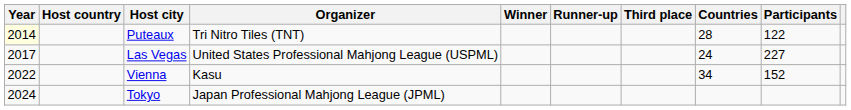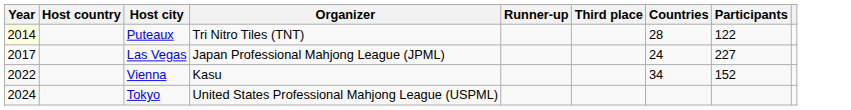 <table class="wikitable" style="font-size:85%;">
 <tr>
 <th>Year</th>
 <th>Host country</th>
 <th>Host city</th>
 <th>Organizer</th>
-<th>Winner</th>
 <th>Runner-up</th>
 <th>Third place</th>
 <th>Countries</th>
 <th>Participants</th>
 <th></th>
 </tr>
 <tr>
 <td style="background: lightyellow;">2014</td>
 <td></td>
 <td><a href='#'>Puteaux</a></td>
 <td>Tri Nitro Tiles (TNT)</td>
 <td></td>
 <td></td>
-<td></td>
 <td>28</td>
 <td>122</td>
 <td></td>
 </tr>
 <tr>
 <td>2017</td>
 <td></td>
 <td><a href='#'>Las Vegas</a></td>
-<td>United States Professional Mahjong League (USPML)</td>
-<td></td>
+<td>Japan Professional Mahjong League (JPML)</td>
 <td></td>
 <td></td>
 <td>24</td>
 <td>227</td>
 <td></td>
 </tr>
 <tr>
 <td>2022</td>
 <td></td>
 <td><a href='#'>Vienna</a></td>
 <td>Kasu</td>
 <td></td>
 <td></td>
-<td></td>
 <td>34</td>
 <td>152</td>
 <td></td>
 </tr>
 <tr>
 <td>2024</td>
 <td></td>
 <td><a href='#'>Tokyo</a></td>
-<td>Japan Professional Mahjong League (JPML)</td>
-<td></td>
+<td>United States Professional Mahjong League (USPML)</td>
 <td></td>
 <td></td>
 <td></td>
 <td></td>
 <td></td>
 </tr>
 </table>
